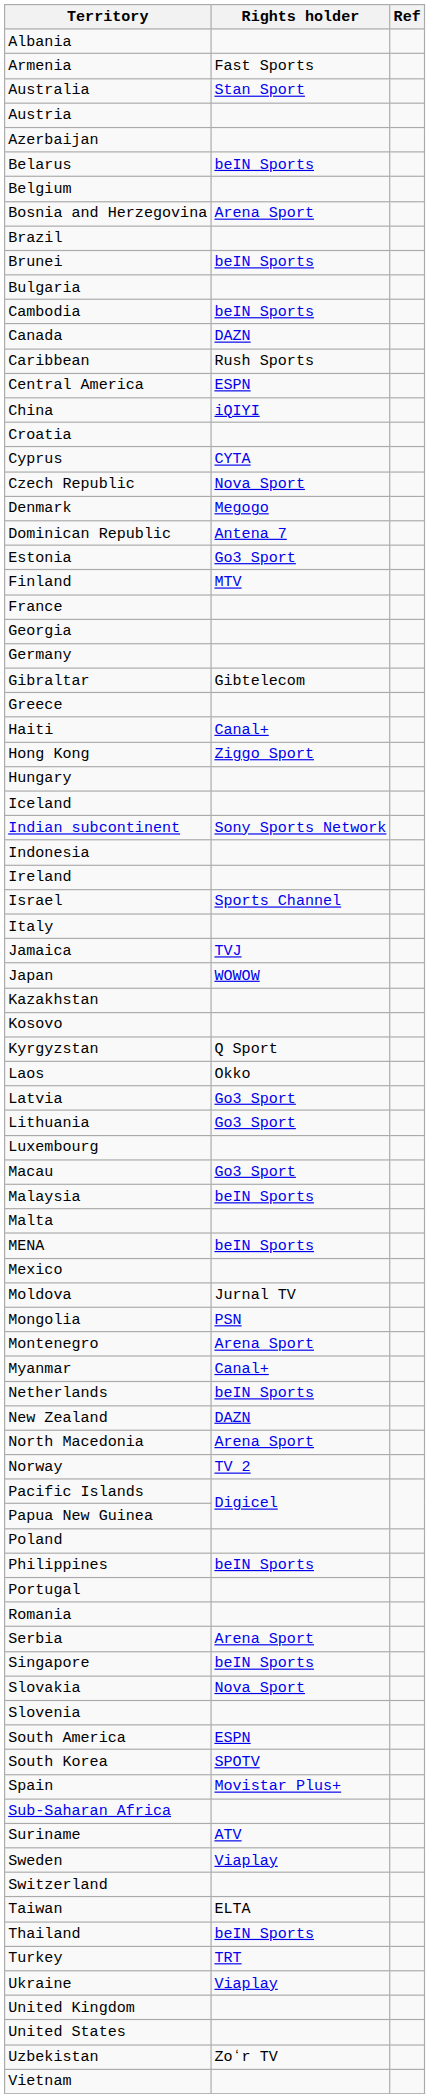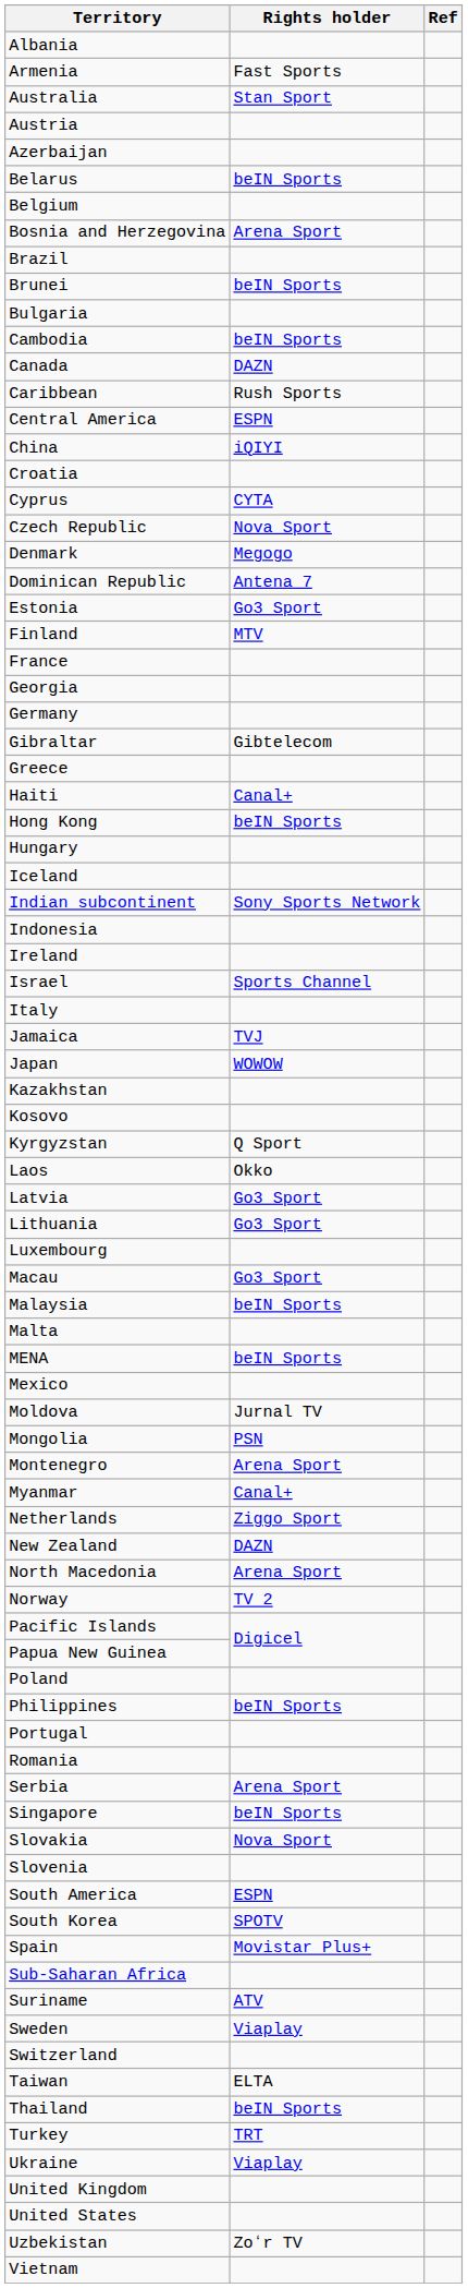 <table class="wikitable">
 <tr>
 <th>Territory</th>
 <th>Rights holder</th>
 <th>Ref</th>
 </tr>
 <tr>
 <td>Albania</td>
 <td></td>
 <td></td>
 </tr>
 <tr>
 <td>Armenia</td>
 <td>Fast Sports</td>
 <td></td>
 </tr>
 <tr>
 <td>Australia</td>
 <td><a href='#'>Stan Sport</a></td>
 <td></td>
 </tr>
 <tr>
 <td>Austria</td>
 <td></td>
 <td></td>
 </tr>
 <tr>
 <td>Azerbaijan</td>
 <td></td>
 <td></td>
 </tr>
 <tr>
 <td>Belarus</td>
 <td><a href='#'>beIN Sports</a></td>
 <td></td>
 </tr>
 <tr>
 <td>Belgium</td>
 <td></td>
 <td></td>
 </tr>
 <tr>
 <td>Bosnia and Herzegovina</td>
 <td><a href='#'>Arena Sport</a></td>
 <td></td>
 </tr>
 <tr>
 <td>Brazil</td>
 <td></td>
 <td></td>
 </tr>
 <tr>
 <td>Brunei</td>
 <td><a href='#'>beIN Sports</a></td>
 <td></td>
 </tr>
 <tr>
 <td>Bulgaria</td>
 <td></td>
 <td></td>
 </tr>
 <tr>
 <td>Cambodia</td>
 <td><a href='#'>beIN Sports</a></td>
 <td></td>
 </tr>
 <tr>
 <td>Canada</td>
 <td><a href='#'>DAZN</a></td>
 <td></td>
 </tr>
 <tr>
 <td>Caribbean</td>
 <td>Rush Sports</td>
 <td></td>
 </tr>
 <tr>
 <td>Central America</td>
 <td><a href='#'>ESPN</a></td>
 <td></td>
 </tr>
 <tr>
 <td>China</td>
 <td><a href='#'>iQIYI</a></td>
 <td></td>
 </tr>
 <tr>
 <td>Croatia</td>
 <td></td>
 <td></td>
 </tr>
 <tr>
 <td>Cyprus</td>
 <td><a href='#'>CYTA</a></td>
 <td></td>
 </tr>
 <tr>
 <td>Czech Republic</td>
 <td><a href='#'>Nova Sport</a></td>
 <td></td>
 </tr>
 <tr>
 <td>Denmark</td>
 <td><a href='#'>Megogo</a></td>
 <td></td>
 </tr>
 <tr>
 <td>Dominican Republic</td>
 <td><a href='#'>Antena 7</a></td>
 <td></td>
 </tr>
 <tr>
 <td>Estonia</td>
 <td><a href='#'>Go3 Sport</a></td>
 <td></td>
 </tr>
 <tr>
 <td>Finland</td>
 <td><a href='#'>MTV</a></td>
 <td></td>
 </tr>
 <tr>
 <td>France</td>
 <td></td>
 <td></td>
 </tr>
 <tr>
 <td>Georgia</td>
 <td></td>
 <td></td>
 </tr>
 <tr>
 <td>Germany</td>
 <td></td>
 <td></td>
 </tr>
 <tr>
 <td>Gibraltar</td>
 <td>Gibtelecom</td>
 <td></td>
 </tr>
 <tr>
 <td>Greece</td>
 <td></td>
 <td></td>
 </tr>
 <tr>
 <td>Haiti</td>
 <td><a href='#'>Canal+</a></td>
 <td></td>
 </tr>
 <tr>
 <td>Hong Kong</td>
-<td><a href='#'>Ziggo Sport</a></td>
+<td><a href='#'>beIN Sports</a></td>
 <td></td>
 </tr>
 <tr>
 <td>Hungary</td>
 <td></td>
 <td></td>
 </tr>
 <tr>
 <td>Iceland</td>
 <td></td>
 <td></td>
 </tr>
 <tr>
 <td><a href='#'>Indian subcontinent</a></td>
 <td><a href='#'>Sony Sports Network</a></td>
 <td></td>
 </tr>
 <tr>
 <td>Indonesia</td>
 <td></td>
 <td></td>
 </tr>
 <tr>
 <td>Ireland</td>
 <td></td>
 <td></td>
 </tr>
 <tr>
 <td>Israel</td>
 <td><a href='#'>Sports Channel</a></td>
 <td></td>
 </tr>
 <tr>
 <td>Italy</td>
 <td></td>
 <td></td>
 </tr>
 <tr>
 <td>Jamaica</td>
 <td><a href='#'>TVJ</a></td>
 <td></td>
 </tr>
 <tr>
 <td>Japan</td>
 <td><a href='#'>WOWOW</a></td>
 <td></td>
 </tr>
 <tr>
 <td>Kazakhstan</td>
 <td></td>
 <td></td>
 </tr>
 <tr>
 <td>Kosovo</td>
 <td></td>
 <td></td>
 </tr>
 <tr>
 <td>Kyrgyzstan</td>
 <td>Q Sport</td>
 <td></td>
 </tr>
 <tr>
 <td>Laos</td>
 <td>Okko</td>
 <td></td>
 </tr>
 <tr>
 <td>Latvia</td>
 <td><a href='#'>Go3 Sport</a></td>
 <td></td>
 </tr>
 <tr>
 <td>Lithuania</td>
 <td><a href='#'>Go3 Sport</a></td>
 <td></td>
 </tr>
 <tr>
 <td>Luxembourg</td>
 <td></td>
 <td></td>
 </tr>
 <tr>
 <td>Macau</td>
 <td><a href='#'>Go3 Sport</a></td>
 <td></td>
 </tr>
 <tr>
 <td>Malaysia</td>
 <td><a href='#'>beIN Sports</a></td>
 <td></td>
 </tr>
 <tr>
 <td>Malta</td>
 <td></td>
 <td></td>
 </tr>
 <tr>
 <td>MENA</td>
 <td><a href='#'>beIN Sports</a></td>
 <td></td>
 </tr>
 <tr>
 <td>Mexico</td>
 <td></td>
 <td></td>
 </tr>
 <tr>
 <td>Moldova</td>
 <td>Jurnal TV</td>
 <td></td>
 </tr>
 <tr>
 <td>Mongolia</td>
 <td><a href='#'>PSN</a></td>
 <td></td>
 </tr>
 <tr>
 <td>Montenegro</td>
 <td><a href='#'>Arena Sport</a></td>
 <td></td>
 </tr>
 <tr>
 <td>Myanmar</td>
 <td><a href='#'>Canal+</a></td>
 <td></td>
 </tr>
 <tr>
 <td>Netherlands</td>
-<td><a href='#'>beIN Sports</a></td>
+<td><a href='#'>Ziggo Sport</a></td>
 <td></td>
 </tr>
 <tr>
 <td>New Zealand</td>
 <td><a href='#'>DAZN</a></td>
 <td></td>
 </tr>
 <tr>
 <td>North Macedonia</td>
 <td><a href='#'>Arena Sport</a></td>
 <td></td>
 </tr>
 <tr>
 <td>Norway</td>
 <td><a href='#'>TV 2</a></td>
 <td></td>
 </tr>
 <tr>
 <td>Pacific Islands</td>
 <td rowspan=2><a href='#'>Digicel</a></td>
 <td rowspan=2></td>
 </tr>
 <tr>
 <td>Papua New Guinea</td>
 </tr>
 <tr>
 <td>Poland</td>
 <td></td>
 <td></td>
 </tr>
 <tr>
 <td>Philippines</td>
 <td><a href='#'>beIN Sports</a></td>
 <td></td>
 </tr>
 <tr>
 <td>Portugal</td>
 <td></td>
 <td></td>
 </tr>
 <tr>
 <td>Romania</td>
 <td></td>
 <td></td>
 </tr>
 <tr>
 <td>Serbia</td>
 <td><a href='#'>Arena Sport</a></td>
 <td></td>
 </tr>
 <tr>
 <td>Singapore</td>
 <td><a href='#'>beIN Sports</a></td>
 <td></td>
 </tr>
 <tr>
 <td>Slovakia</td>
 <td><a href='#'>Nova Sport</a></td>
 <td></td>
 </tr>
 <tr>
 <td>Slovenia</td>
 <td></td>
 <td></td>
 </tr>
 <tr>
 <td>South America</td>
 <td><a href='#'>ESPN</a></td>
 <td></td>
 </tr>
 <tr>
 <td>South Korea</td>
 <td><a href='#'>SPOTV</a></td>
 <td></td>
 </tr>
 <tr>
 <td>Spain</td>
 <td><a href='#'>Movistar Plus+</a></td>
 <td></td>
 </tr>
 <tr>
 <td><a href='#'>Sub-Saharan Africa</a></td>
 <td></td>
 <td></td>
 </tr>
 <tr>
 <td>Suriname</td>
 <td><a href='#'>ATV</a></td>
 <td></td>
 </tr>
 <tr>
 <td>Sweden</td>
 <td><a href='#'>Viaplay</a></td>
 <td></td>
 </tr>
 <tr>
 <td>Switzerland</td>
 <td></td>
 <td></td>
 </tr>
 <tr>
 <td>Taiwan</td>
 <td>ELTA</td>
 <td></td>
 </tr>
 <tr>
 <td>Thailand</td>
 <td><a href='#'>beIN Sports</a></td>
 <td></td>
 </tr>
 <tr>
 <td>Turkey</td>
 <td><a href='#'>TRT</a></td>
 <td></td>
 </tr>
 <tr>
 <td>Ukraine</td>
 <td><a href='#'>Viaplay</a></td>
 <td></td>
 </tr>
 <tr>
 <td>United Kingdom</td>
 <td></td>
 <td></td>
 </tr>
 <tr>
 <td>United States</td>
 <td></td>
 <td></td>
 </tr>
 <tr>
 <td>Uzbekistan</td>
 <td>Zoʻr TV</td>
 <td></td>
 </tr>
 <tr>
 <td>Vietnam</td>
 <td></td>
 <td></td>
 </tr>
 </table>
